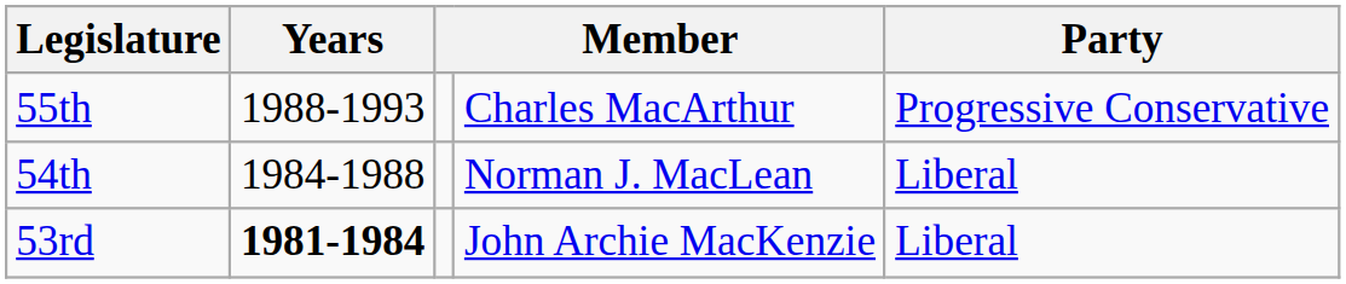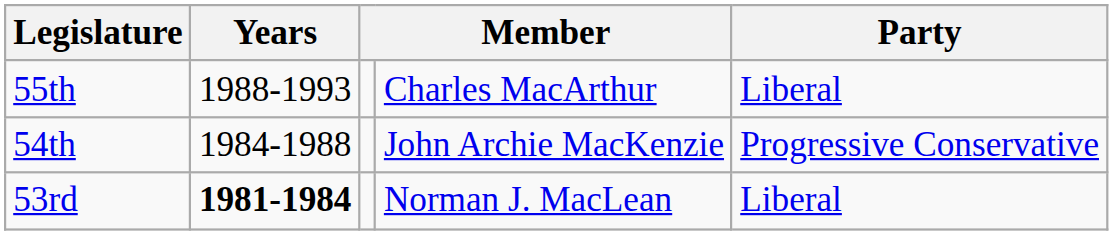 <table class="wikitable">
 <tr>
 <th>Legislature</th>
 <th>Years</th>
 <th colspan="2">Member</th>
 <th>Party</th>
 </tr>
 <tr>
 <td><a href='#'>55th</a></td>
 <td>1988-1993</td>
 <td></td>
 <td><a href='#'>Charles MacArthur</a></td>
-<td><a href='#'>Progressive Conservative</a></td>
+<td><a href='#'>Liberal</a></td>
 </tr>
 <tr>
 <td><a href='#'>54th</a></td>
 <td>1984-1988</td>
 <td></td>
-<td><a href='#'>Norman J. MacLean</a></td>
-<td><a href='#'>Liberal</a></td>
+<td><a href='#'>John Archie MacKenzie</a></td>
+<td><a href='#'>Progressive Conservative</a></td>
 </tr>
 <tr>
 <td><a href='#'>53rd</a></td>
 <td><strong>1981-1984</strong></td>
 <td></td>
-<td><a href='#'>John Archie MacKenzie</a></td>
+<td><a href='#'>Norman J. MacLean</a></td>
 <td><a href='#'>Liberal</a></td>
 </tr>
 </table>
